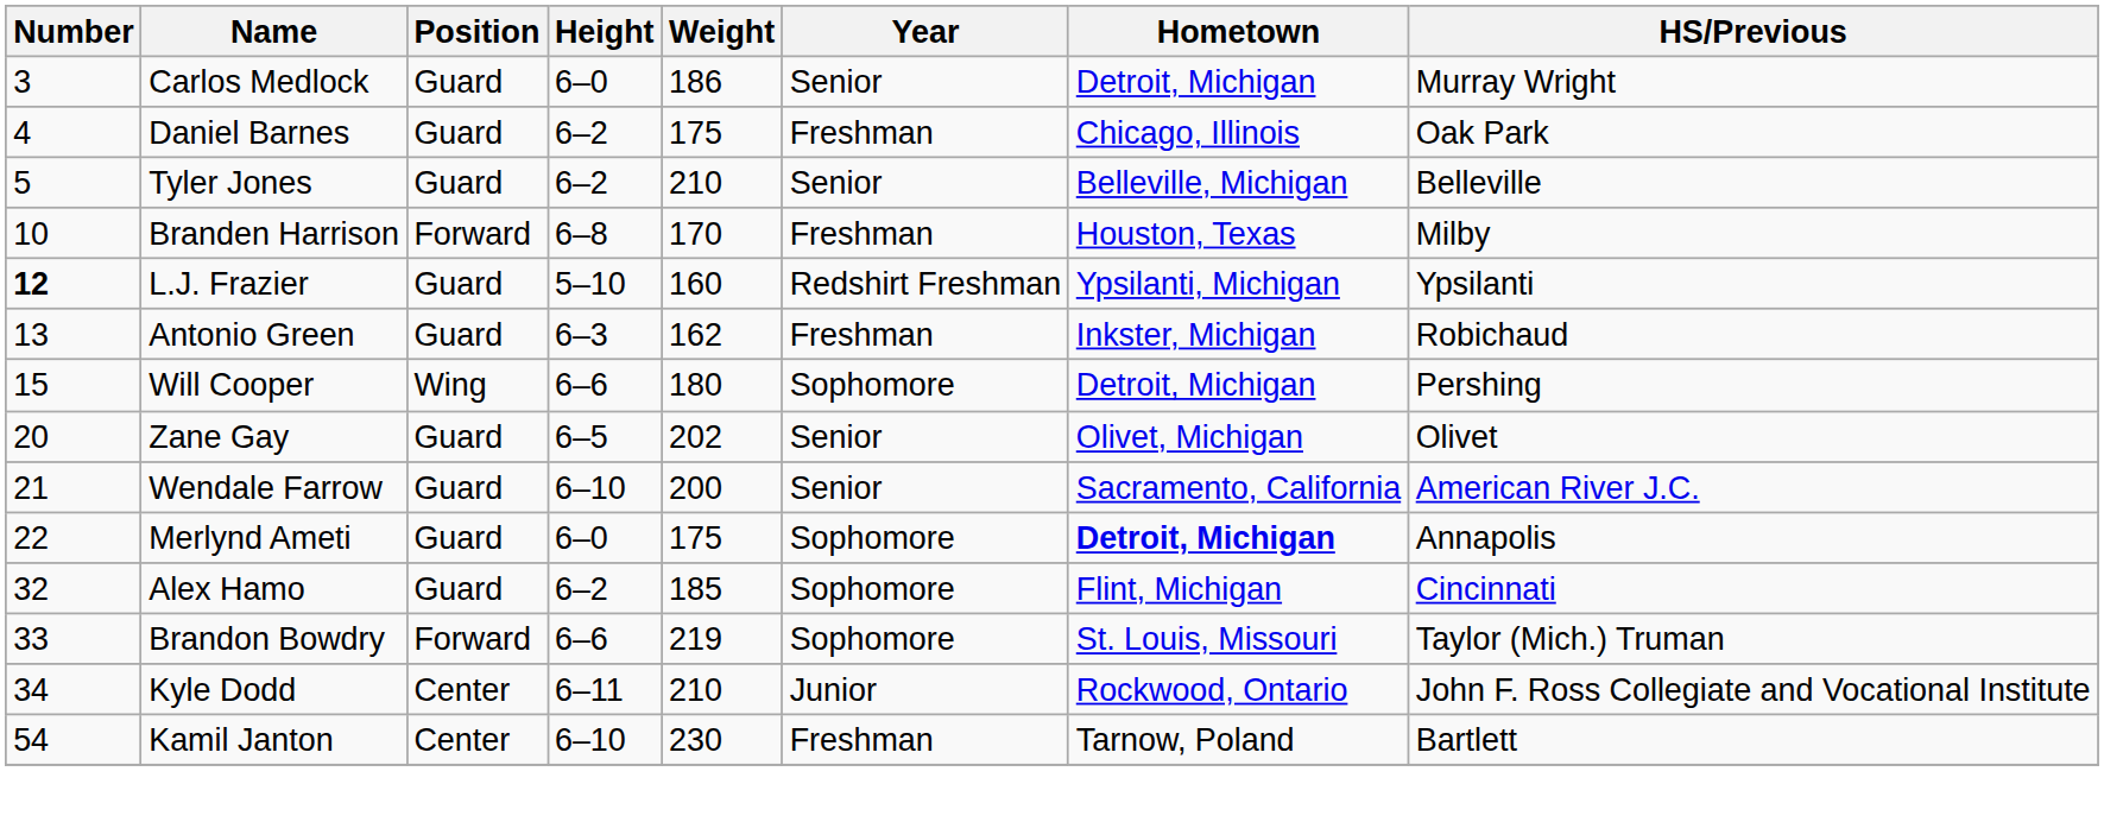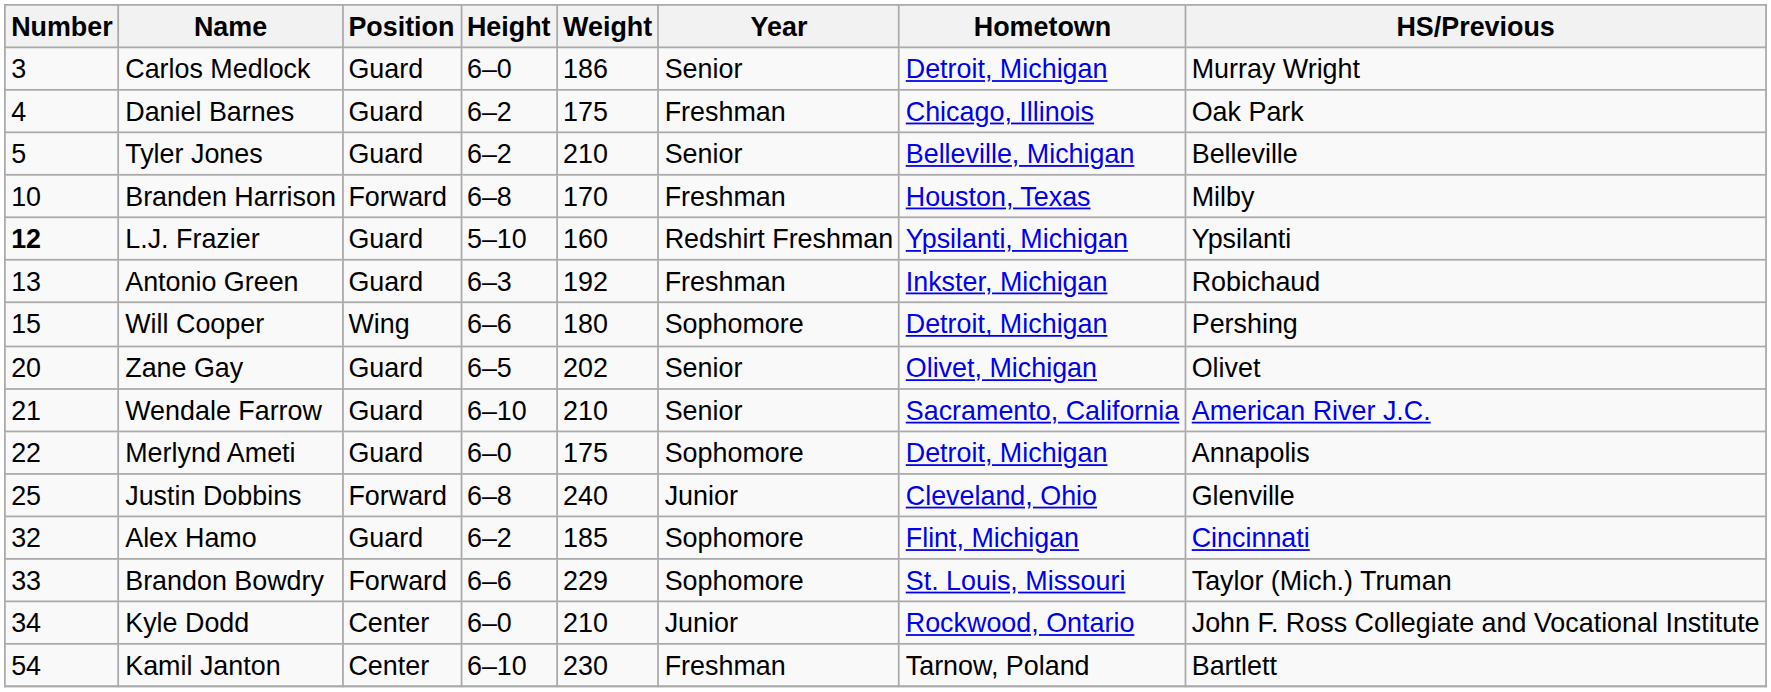 <table class="wikitable" style="font-size: 95%;">
 <tr>
 <th>Number</th>
 <th>Name</th>
 <th>Position</th>
 <th>Height</th>
 <th>Weight</th>
 <th>Year</th>
 <th>Hometown</th>
 <th>HS/Previous</th>
 </tr>
 <tr>
 <td>3</td>
 <td>Carlos Medlock</td>
 <td>Guard</td>
 <td>6–0</td>
 <td>186</td>
 <td>Senior</td>
 <td><a href='#'>Detroit, Michigan</a></td>
 <td>Murray Wright</td>
 </tr>
 <tr>
 <td>4</td>
 <td>Daniel Barnes</td>
 <td>Guard</td>
 <td>6–2</td>
 <td>175</td>
 <td>Freshman</td>
 <td><a href='#'>Chicago, Illinois</a></td>
 <td>Oak Park</td>
 </tr>
 <tr>
 <td>5</td>
 <td>Tyler Jones</td>
 <td>Guard</td>
 <td>6–2</td>
 <td>210</td>
 <td>Senior</td>
 <td><a href='#'>Belleville, Michigan</a></td>
 <td>Belleville</td>
 </tr>
 <tr>
 <td>10</td>
 <td>Branden Harrison</td>
 <td>Forward</td>
 <td>6–8</td>
 <td>170</td>
 <td>Freshman</td>
 <td><a href='#'>Houston, Texas</a></td>
 <td>Milby</td>
 </tr>
 <tr>
 <td><strong>12</strong></td>
 <td>L.J. Frazier</td>
 <td>Guard</td>
 <td>5–10</td>
 <td>160</td>
 <td>Redshirt Freshman</td>
 <td><a href='#'>Ypsilanti, Michigan</a></td>
 <td>Ypsilanti</td>
 </tr>
 <tr>
 <td>13</td>
 <td>Antonio Green</td>
 <td>Guard</td>
 <td>6–3</td>
-<td>162</td>
+<td>192</td>
 <td>Freshman</td>
 <td><a href='#'>Inkster, Michigan</a></td>
 <td>Robichaud</td>
 </tr>
 <tr>
 <td>15</td>
 <td>Will Cooper</td>
 <td>Wing</td>
 <td>6–6</td>
 <td>180</td>
 <td>Sophomore</td>
 <td><a href='#'>Detroit, Michigan</a></td>
 <td>Pershing</td>
 </tr>
 <tr>
 <td>20</td>
 <td>Zane Gay</td>
 <td>Guard</td>
 <td>6–5</td>
 <td>202</td>
 <td>Senior</td>
 <td><a href='#'>Olivet, Michigan</a></td>
 <td>Olivet</td>
 </tr>
 <tr>
 <td>21</td>
 <td>Wendale Farrow</td>
 <td>Guard</td>
 <td>6–10</td>
-<td>200</td>
+<td>210</td>
 <td>Senior</td>
 <td><a href='#'>Sacramento, California</a></td>
 <td><a href='#'>American River J.C.</a></td>
 </tr>
 <tr>
 <td>22</td>
 <td>Merlynd Ameti</td>
 <td>Guard</td>
 <td>6–0</td>
 <td>175</td>
 <td>Sophomore</td>
-<td><strong><a href='#'>Detroit, Michigan</a></strong></td>
+<td><a href='#'>Detroit, Michigan</a></td>
 <td>Annapolis</td>
+</tr>
+<tr>
+<td>25</td>
+<td>Justin Dobbins</td>
+<td>Forward</td>
+<td>6–8</td>
+<td>240</td>
+<td>Junior</td>
+<td><a href='#'>Cleveland, Ohio</a></td>
+<td>Glenville</td>
 </tr>
 <tr>
 <td>32</td>
 <td>Alex Hamo</td>
 <td>Guard</td>
 <td>6–2</td>
 <td>185</td>
 <td>Sophomore</td>
 <td><a href='#'>Flint, Michigan</a></td>
 <td><a href='#'>Cincinnati</a></td>
 </tr>
 <tr>
 <td>33</td>
 <td>Brandon Bowdry</td>
 <td>Forward</td>
 <td>6–6</td>
-<td>219</td>
+<td>229</td>
 <td>Sophomore</td>
 <td><a href='#'>St. Louis, Missouri</a></td>
 <td>Taylor (Mich.) Truman</td>
 </tr>
 <tr>
 <td>34</td>
 <td>Kyle Dodd</td>
 <td>Center</td>
-<td>6–11</td>
+<td>6–0</td>
 <td>210</td>
 <td>Junior</td>
 <td><a href='#'>Rockwood, Ontario</a></td>
 <td>John F. Ross Collegiate and Vocational Institute</td>
 </tr>
 <tr>
 <td>54</td>
 <td>Kamil Janton</td>
 <td>Center</td>
 <td>6–10</td>
 <td>230</td>
 <td>Freshman</td>
 <td>Tarnow, Poland</td>
 <td>Bartlett</td>
 </tr>
 <tr>
 </tr>
 </table>
